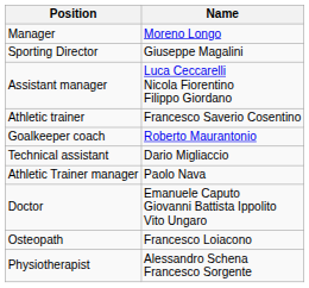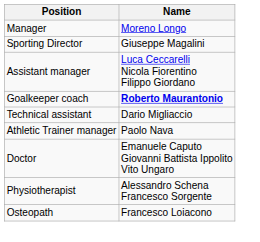 <table class="wikitable">
 <tr>
 <th>Position</th>
 <th>Name</th>
 </tr>
 <tr>
 <td>Manager</td>
 <td> <a href='#'>Moreno Longo</a></td>
 </tr>
 <tr>
 <td>Sporting Director</td>
 <td> Giuseppe Magalini</td>
 </tr>
 <tr>
 <td>Assistant manager</td>
 <td> <a href='#'>Luca Ceccarelli</a> <br>  Nicola Fiorentino <br>  Filippo Giordano</td>
 </tr>
 <tr>
-<td>Athletic trainer</td>
-<td> Francesco Saverio Cosentino</td>
-</tr>
-<tr>
 <td>Goalkeeper coach</td>
-<td> <a href='#'>Roberto Maurantonio</a></td>
+<td><strong> <a href='#'>Roberto Maurantonio</a></strong></td>
 </tr>
 <tr>
 <td>Technical assistant</td>
 <td> Dario Migliaccio</td>
 </tr>
 <tr>
 <td>Athletic Trainer manager</td>
 <td> Paolo Nava</td>
 </tr>
 <tr>
 <td>Doctor</td>
 <td> Emanuele Caputo <br>  Giovanni Battista Ippolito <br>  Vito Ungaro</td>
 </tr>
 <tr>
+<td>Physiotherapist</td>
+<td> Alessandro Schena <br>  Francesco Sorgente</td>
+</tr>
+<tr>
 <td>Osteopath</td>
 <td> Francesco Loiacono</td>
 </tr>
-<tr>
-<td>Physiotherapist</td>
-<td> Alessandro Schena <br>  Francesco Sorgente</td>
-</tr>
 </table>
